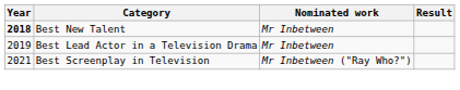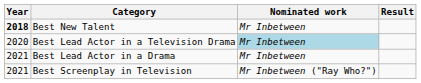 <table class="wikitable">
 <tr>
 <th>Year</th>
 <th>Category</th>
 <th>Nominated work</th>
 <th>Result</th>
 </tr>
 <tr>
 <td><strong>2018</strong></td>
 <td>Best New Talent</td>
 <td><em>Mr Inbetween</em></td>
 <td></td>
 </tr>
 <tr>
-<td>2019</td>
+<td>2020</td>
 <td>Best Lead Actor in a Television Drama</td>
+<td style="background: lightblue;"><em>Mr Inbetween</em></td>
+<td></td>
+</tr>
+<tr>
+<td>2021</td>
+<td>Best Lead Actor in a Drama</td>
 <td><em>Mr Inbetween</em></td>
 <td></td>
 </tr>
 <tr>
 <td>2021</td>
 <td>Best Screenplay in Television</td>
 <td><em>Mr Inbetween</em> ("Ray Who?")</td>
 <td></td>
 </tr>
 </table>
